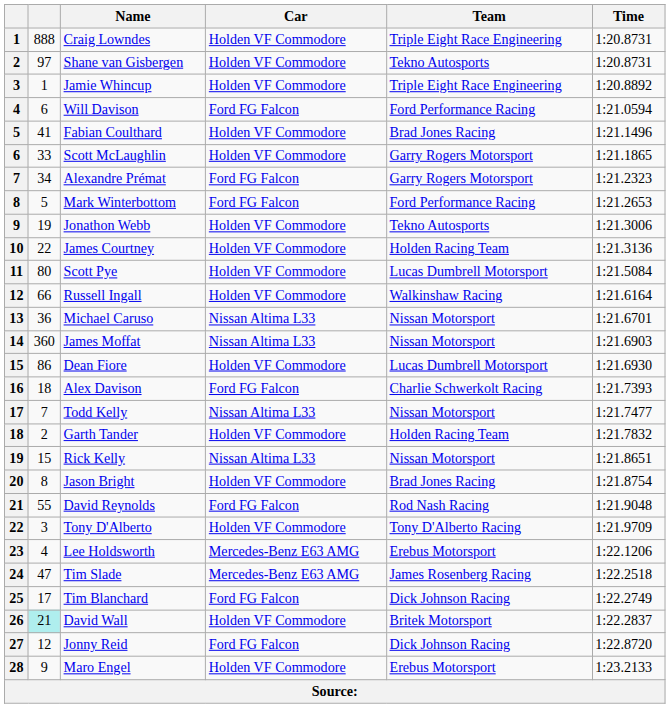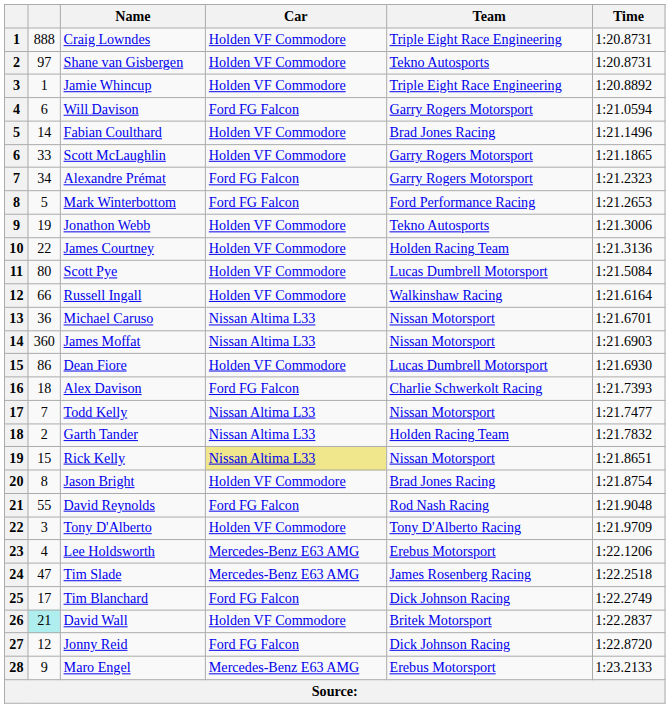 <table class="wikitable" width=67.5% style="font-size: 90%; max-width: 675px">
 <tr>
 <th></th>
 <th></th>
 <th>Name</th>
 <th>Car</th>
 <th>Team</th>
 <th>Time</th>
 </tr>
 <tr>
 <th>1</th>
 <td align="center">888</td>
 <td> <a href='#'>Craig Lowndes</a></td>
 <td><a href='#'>Holden VF Commodore</a></td>
 <td><a href='#'>Triple Eight Race Engineering</a></td>
 <td>1:20.8731</td>
 </tr>
 <tr>
 <th>2</th>
 <td align="center">97</td>
 <td> <a href='#'>Shane van Gisbergen</a></td>
 <td><a href='#'>Holden VF Commodore</a></td>
 <td><a href='#'>Tekno Autosports</a></td>
 <td>1:20.8731</td>
 </tr>
 <tr>
 <th>3</th>
 <td align="center">1</td>
 <td> <a href='#'>Jamie Whincup</a></td>
 <td><a href='#'>Holden VF Commodore</a></td>
 <td><a href='#'>Triple Eight Race Engineering</a></td>
 <td>1:20.8892</td>
 </tr>
 <tr>
 <th>4</th>
 <td align="center">6</td>
 <td> <a href='#'>Will Davison</a></td>
 <td><a href='#'>Ford FG Falcon</a></td>
-<td><a href='#'>Ford Performance Racing</a></td>
+<td><a href='#'>Garry Rogers Motorsport</a></td>
 <td>1:21.0594</td>
 </tr>
 <tr>
 <th>5</th>
-<td align="center">41</td>
+<td align="center">14</td>
 <td> <a href='#'>Fabian Coulthard</a></td>
 <td><a href='#'>Holden VF Commodore</a></td>
 <td><a href='#'>Brad Jones Racing</a></td>
 <td>1:21.1496</td>
 </tr>
 <tr>
 <th>6</th>
 <td align="center">33</td>
 <td> <a href='#'>Scott McLaughlin</a></td>
 <td><a href='#'>Holden VF Commodore</a></td>
 <td><a href='#'>Garry Rogers Motorsport</a></td>
 <td>1:21.1865</td>
 </tr>
 <tr>
 <th>7</th>
 <td align="center">34</td>
 <td> <a href='#'>Alexandre Prémat</a></td>
 <td><a href='#'>Ford FG Falcon</a></td>
 <td><a href='#'>Garry Rogers Motorsport</a></td>
 <td>1:21.2323</td>
 </tr>
 <tr>
 <th>8</th>
 <td align="center">5</td>
 <td> <a href='#'>Mark Winterbottom</a></td>
 <td><a href='#'>Ford FG Falcon</a></td>
 <td><a href='#'>Ford Performance Racing</a></td>
 <td>1:21.2653</td>
 </tr>
 <tr>
 <th>9</th>
 <td align="center">19</td>
 <td> <a href='#'>Jonathon Webb</a></td>
 <td><a href='#'>Holden VF Commodore</a></td>
 <td><a href='#'>Tekno Autosports</a></td>
 <td>1:21.3006</td>
 </tr>
 <tr>
 <th>10</th>
 <td align="center">22</td>
 <td> <a href='#'>James Courtney</a></td>
 <td><a href='#'>Holden VF Commodore</a></td>
 <td><a href='#'>Holden Racing Team</a></td>
 <td>1:21.3136</td>
 </tr>
 <tr>
 <th>11</th>
 <td align="center">80</td>
 <td> <a href='#'>Scott Pye</a></td>
 <td><a href='#'>Holden VF Commodore</a></td>
 <td><a href='#'>Lucas Dumbrell Motorsport</a></td>
 <td>1:21.5084</td>
 </tr>
 <tr>
 <th>12</th>
 <td align="center">66</td>
 <td> <a href='#'>Russell Ingall</a></td>
 <td><a href='#'>Holden VF Commodore</a></td>
 <td><a href='#'>Walkinshaw Racing</a></td>
 <td>1:21.6164</td>
 </tr>
 <tr>
 <th>13</th>
 <td align="center">36</td>
 <td> <a href='#'>Michael Caruso</a></td>
 <td><a href='#'>Nissan Altima L33</a></td>
 <td><a href='#'>Nissan Motorsport</a></td>
 <td>1:21.6701</td>
 </tr>
 <tr>
 <th>14</th>
 <td align="center">360</td>
 <td> <a href='#'>James Moffat</a></td>
 <td><a href='#'>Nissan Altima L33</a></td>
 <td><a href='#'>Nissan Motorsport</a></td>
 <td>1:21.6903</td>
 </tr>
 <tr>
 <th>15</th>
 <td align="center">86</td>
 <td> <a href='#'>Dean Fiore</a></td>
 <td><a href='#'>Holden VF Commodore</a></td>
 <td><a href='#'>Lucas Dumbrell Motorsport</a></td>
 <td>1:21.6930</td>
 </tr>
 <tr>
 <th>16</th>
 <td align="center">18</td>
 <td> <a href='#'>Alex Davison</a></td>
 <td><a href='#'>Ford FG Falcon</a></td>
 <td><a href='#'>Charlie Schwerkolt Racing</a></td>
 <td>1:21.7393</td>
 </tr>
 <tr>
 <th>17</th>
 <td align="center">7</td>
 <td> <a href='#'>Todd Kelly</a></td>
 <td><a href='#'>Nissan Altima L33</a></td>
 <td><a href='#'>Nissan Motorsport</a></td>
 <td>1:21.7477</td>
 </tr>
 <tr>
 <th>18</th>
 <td align="center">2</td>
 <td> <a href='#'>Garth Tander</a></td>
-<td><a href='#'>Holden VF Commodore</a></td>
+<td><a href='#'>Nissan Altima L33</a></td>
 <td><a href='#'>Holden Racing Team</a></td>
 <td>1:21.7832</td>
 </tr>
 <tr>
 <th>19</th>
 <td align="center">15</td>
 <td> <a href='#'>Rick Kelly</a></td>
-<td><a href='#'>Nissan Altima L33</a></td>
+<td style="background: khaki;"><a href='#'>Nissan Altima L33</a></td>
 <td><a href='#'>Nissan Motorsport</a></td>
 <td>1:21.8651</td>
 </tr>
 <tr>
 <th>20</th>
 <td align="center">8</td>
 <td> <a href='#'>Jason Bright</a></td>
 <td><a href='#'>Holden VF Commodore</a></td>
 <td><a href='#'>Brad Jones Racing</a></td>
 <td>1:21.8754</td>
 </tr>
 <tr>
 <th>21</th>
 <td align="center">55</td>
 <td> <a href='#'>David Reynolds</a></td>
 <td><a href='#'>Ford FG Falcon</a></td>
 <td><a href='#'>Rod Nash Racing</a></td>
 <td>1:21.9048</td>
 </tr>
 <tr>
 <th>22</th>
 <td align="center">3</td>
 <td> <a href='#'>Tony D'Alberto</a></td>
 <td><a href='#'>Holden VF Commodore</a></td>
 <td><a href='#'>Tony D'Alberto Racing</a></td>
 <td>1:21.9709</td>
 </tr>
 <tr>
 <th>23</th>
 <td align="center">4</td>
 <td> <a href='#'>Lee Holdsworth</a></td>
 <td><a href='#'>Mercedes-Benz E63 AMG</a></td>
 <td><a href='#'>Erebus Motorsport</a></td>
 <td>1:22.1206</td>
 </tr>
 <tr>
 <th>24</th>
 <td align="center">47</td>
 <td> <a href='#'>Tim Slade</a></td>
 <td><a href='#'>Mercedes-Benz E63 AMG</a></td>
 <td><a href='#'>James Rosenberg Racing</a></td>
 <td>1:22.2518</td>
 </tr>
 <tr>
 <th>25</th>
 <td align="center">17</td>
 <td> <a href='#'>Tim Blanchard</a></td>
 <td><a href='#'>Ford FG Falcon</a></td>
 <td><a href='#'>Dick Johnson Racing</a></td>
 <td>1:22.2749</td>
 </tr>
 <tr>
 <th>26</th>
 <td align="center" style="background: paleturquoise;">21</td>
 <td> <a href='#'>David Wall</a></td>
 <td><a href='#'>Holden VF Commodore</a></td>
 <td><a href='#'>Britek Motorsport</a></td>
 <td>1:22.2837</td>
 </tr>
 <tr>
 <th>27</th>
 <td align="center">12</td>
 <td> <a href='#'>Jonny Reid</a></td>
 <td><a href='#'>Ford FG Falcon</a></td>
 <td><a href='#'>Dick Johnson Racing</a></td>
 <td>1:22.8720</td>
 </tr>
 <tr>
 <th>28</th>
 <td align="center">9</td>
 <td> <a href='#'>Maro Engel</a></td>
-<td><a href='#'>Holden VF Commodore</a></td>
+<td><a href='#'>Mercedes-Benz E63 AMG</a></td>
 <td><a href='#'>Erebus Motorsport</a></td>
 <td>1:23.2133</td>
 </tr>
 <tr>
 <th colspan="6">Source:</th>
 </tr>
 </table>
